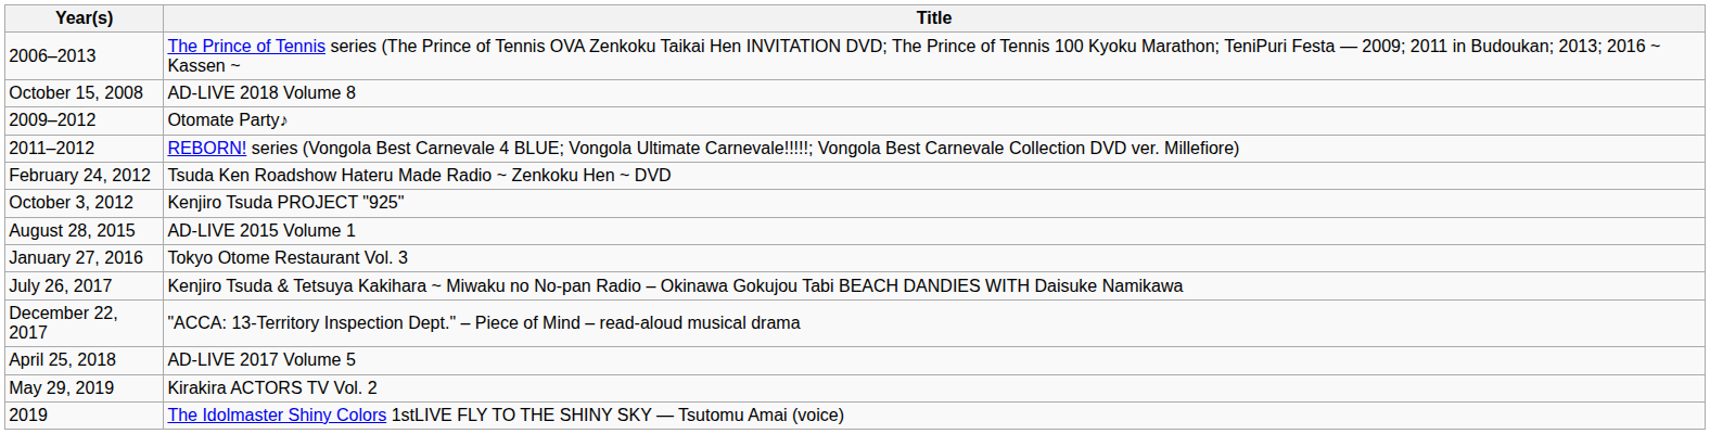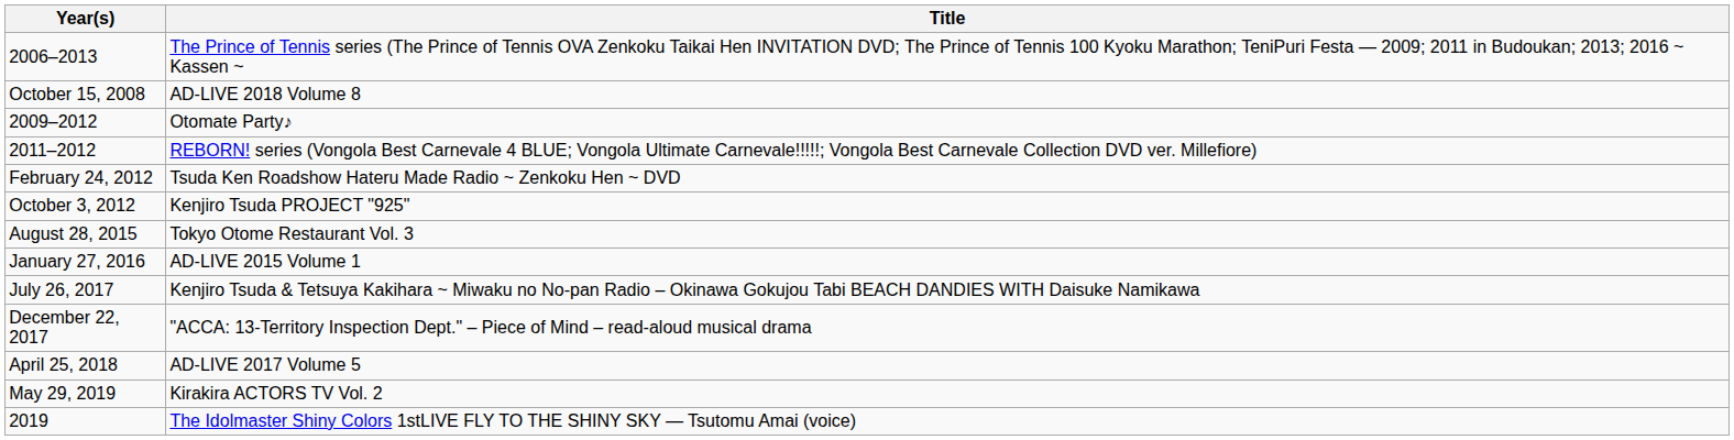 <table class="wikitable">
 <tr>
 <th>Year(s)</th>
 <th>Title</th>
 </tr>
 <tr>
 <td>2006–2013</td>
 <td><a href='#'>The Prince of Tennis</a> series (The Prince of Tennis OVA Zenkoku Taikai Hen INVITATION DVD; The Prince of Tennis 100 Kyoku Marathon; TeniPuri Festa — 2009; 2011 in Budoukan; 2013; 2016 ~ Kassen ~</td>
 </tr>
 <tr>
 <td>October 15, 2008</td>
 <td>AD-LIVE 2018 Volume 8</td>
 </tr>
 <tr>
 <td>2009–2012</td>
 <td>Otomate Party♪</td>
 </tr>
 <tr>
 <td>2011–2012</td>
 <td><a href='#'>REBORN!</a> series (Vongola Best Carnevale 4 BLUE; Vongola Ultimate Carnevale!!!!!; Vongola Best Carnevale Collection DVD ver. Millefiore)</td>
 </tr>
 <tr>
 <td>February 24, 2012</td>
 <td>Tsuda Ken Roadshow Hateru Made Radio ~ Zenkoku Hen ~ DVD</td>
 </tr>
 <tr>
 <td>October 3, 2012</td>
 <td>Kenjiro Tsuda PROJECT "925"</td>
 </tr>
 <tr>
 <td>August 28, 2015</td>
-<td>AD-LIVE 2015 Volume 1</td>
+<td>Tokyo Otome Restaurant Vol. 3</td>
 </tr>
 <tr>
 <td>January 27, 2016</td>
-<td>Tokyo Otome Restaurant Vol. 3</td>
+<td>AD-LIVE 2015 Volume 1</td>
 </tr>
 <tr>
 <td>July 26, 2017</td>
 <td>Kenjiro Tsuda & Tetsuya Kakihara ~ Miwaku no No-pan Radio – Okinawa Gokujou Tabi BEACH DANDIES WITH Daisuke Namikawa</td>
 </tr>
 <tr>
 <td>December 22, 2017</td>
 <td>"ACCA: 13-Territory Inspection Dept." – Piece of Mind – read-aloud musical drama</td>
 </tr>
 <tr>
 <td>April 25, 2018</td>
 <td>AD-LIVE 2017 Volume 5</td>
 </tr>
 <tr>
 <td>May 29, 2019</td>
 <td>Kirakira ACTORS TV Vol. 2</td>
 </tr>
 <tr>
 <td>2019</td>
 <td><a href='#'>The Idolmaster Shiny Colors</a> 1stLIVE FLY TO THE SHINY SKY — Tsutomu Amai (voice)</td>
 </tr>
 </table>
